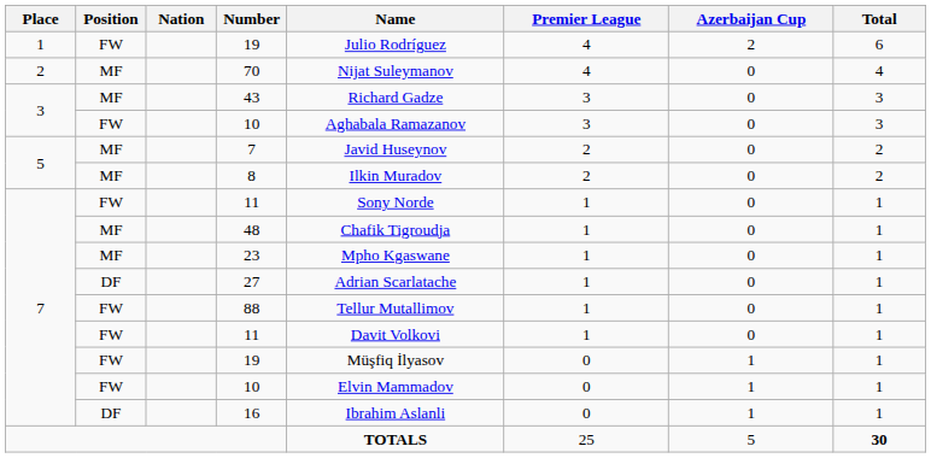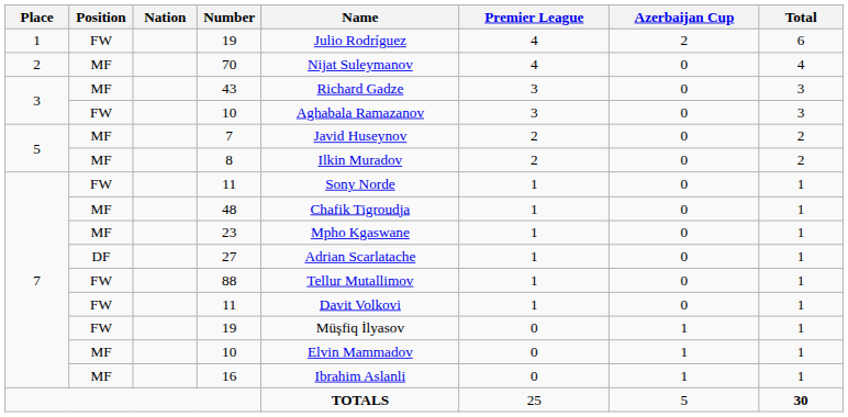 <table class="wikitable" style="font-size: 95%; text-align: center;">
 <tr>
 <th width=60>Place</th>
 <th width=60>Position</th>
 <th width=60>Nation</th>
 <th width=60>Number</th>
 <th width=200>Name</th>
 <th width=150><a href='#'>Premier League</a></th>
 <th width=150><a href='#'>Azerbaijan Cup</a></th>
 <th width=80>Total</th>
 </tr>
 <tr>
 <td>1</td>
 <td>FW</td>
 <td></td>
 <td>19</td>
 <td><a href='#'>Julio Rodríguez</a></td>
 <td>4</td>
 <td>2</td>
 <td>6</td>
 </tr>
 <tr>
 <td>2</td>
 <td>MF</td>
 <td></td>
 <td>70</td>
 <td><a href='#'>Nijat Suleymanov</a></td>
 <td>4</td>
 <td>0</td>
 <td>4</td>
 </tr>
 <tr>
 <td rowspan="2">3</td>
 <td>MF</td>
 <td></td>
 <td>43</td>
 <td><a href='#'>Richard Gadze</a></td>
 <td>3</td>
 <td>0</td>
 <td>3</td>
 </tr>
 <tr>
 <td>FW</td>
 <td></td>
 <td>10</td>
 <td><a href='#'>Aghabala Ramazanov</a></td>
 <td>3</td>
 <td>0</td>
 <td>3</td>
 </tr>
 <tr>
 <td rowspan="2">5</td>
 <td>MF</td>
 <td></td>
 <td>7</td>
 <td><a href='#'>Javid Huseynov</a></td>
 <td>2</td>
 <td>0</td>
 <td>2</td>
 </tr>
 <tr>
 <td>MF</td>
 <td></td>
 <td>8</td>
 <td><a href='#'>Ilkin Muradov</a></td>
 <td>2</td>
 <td>0</td>
 <td>2</td>
 </tr>
 <tr>
 <td rowspan="9">7</td>
 <td>FW</td>
 <td></td>
 <td>11</td>
 <td><a href='#'>Sony Norde</a></td>
 <td>1</td>
 <td>0</td>
 <td>1</td>
 </tr>
 <tr>
 <td>MF</td>
 <td></td>
 <td>48</td>
 <td><a href='#'>Chafik Tigroudja</a></td>
 <td>1</td>
 <td>0</td>
 <td>1</td>
 </tr>
 <tr>
 <td>MF</td>
 <td></td>
 <td>23</td>
 <td><a href='#'>Mpho Kgaswane</a></td>
 <td>1</td>
 <td>0</td>
 <td>1</td>
 </tr>
 <tr>
 <td>DF</td>
 <td></td>
 <td>27</td>
 <td><a href='#'>Adrian Scarlatache</a></td>
 <td>1</td>
 <td>0</td>
 <td>1</td>
 </tr>
 <tr>
 <td>FW</td>
 <td></td>
 <td>88</td>
 <td><a href='#'>Tellur Mutallimov</a></td>
 <td>1</td>
 <td>0</td>
 <td>1</td>
 </tr>
 <tr>
 <td>FW</td>
 <td></td>
 <td>11</td>
 <td><a href='#'>Davit Volkovi</a></td>
 <td>1</td>
 <td>0</td>
 <td>1</td>
 </tr>
 <tr>
 <td>FW</td>
 <td></td>
 <td>19</td>
 <td>Müşfiq İlyasov</td>
 <td>0</td>
 <td>1</td>
 <td>1</td>
 </tr>
 <tr>
-<td>FW</td>
+<td>MF</td>
 <td></td>
 <td>10</td>
 <td><a href='#'>Elvin Mammadov</a></td>
 <td>0</td>
 <td>1</td>
 <td>1</td>
 </tr>
 <tr>
-<td>DF</td>
+<td>MF</td>
 <td></td>
 <td>16</td>
 <td><a href='#'>Ibrahim Aslanli</a></td>
 <td>0</td>
 <td>1</td>
 <td>1</td>
 </tr>
 <tr>
 <td colspan="4"></td>
 <td><strong>TOTALS</strong></td>
 <td>25</td>
 <td>5</td>
 <td><strong>30</strong></td>
 </tr>
 </table>
